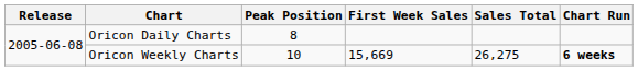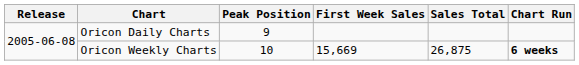 <table class="wikitable">
 <tr>
 <th>Release</th>
 <th>Chart</th>
 <th>Peak Position</th>
 <th>First Week Sales</th>
 <th>Sales Total</th>
 <th>Chart Run</th>
 </tr>
 <tr>
 <td rowspan="2">2005-06-08</td>
 <td>Oricon Daily Charts</td>
-<td align="center">8</td>
+<td align="center">9</td>
 <td></td>
 <td></td>
 <td></td>
 </tr>
 <tr>
 <td>Oricon Weekly Charts</td>
 <td align="center">10</td>
 <td>15,669</td>
-<td>26,275</td>
+<td>26,875</td>
 <td><strong>6 weeks</strong></td>
 </tr>
 </table>
